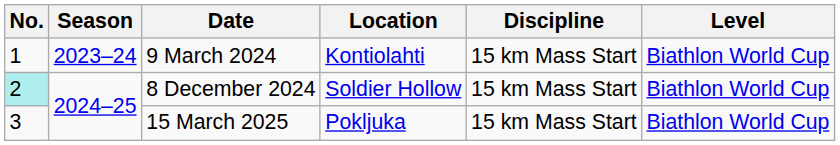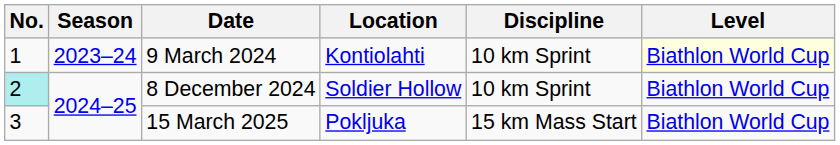 <table class="wikitable sortable">
 <tr>
 <th>No.</th>
 <th>Season</th>
 <th>Date</th>
 <th>Location</th>
 <th>Discipline</th>
 <th>Level</th>
 </tr>
 <tr>
 <td>1</td>
 <td><a href='#'>2023–24</a></td>
 <td>9 March 2024</td>
 <td align=left> <a href='#'>Kontiolahti</a></td>
-<td>15 km Mass Start</td>
-<td><a href='#'>Biathlon World Cup</a></td>
+<td>10 km Sprint</td>
+<td style="background: lightyellow;"><a href='#'>Biathlon World Cup</a></td>
 </tr>
 <tr>
 <td style="background: paleturquoise;">2</td>
 <td rowspan=2><a href='#'>2024–25</a></td>
 <td>8 December 2024</td>
 <td align=left> <a href='#'>Soldier Hollow</a></td>
-<td>15 km Mass Start</td>
+<td>10 km Sprint</td>
 <td><a href='#'>Biathlon World Cup</a></td>
 </tr>
 <tr>
 <td>3</td>
 <td>15 March 2025</td>
 <td align=left> <a href='#'>Pokljuka</a></td>
 <td>15 km Mass Start</td>
 <td><a href='#'>Biathlon World Cup</a></td>
 </tr>
 </table>
